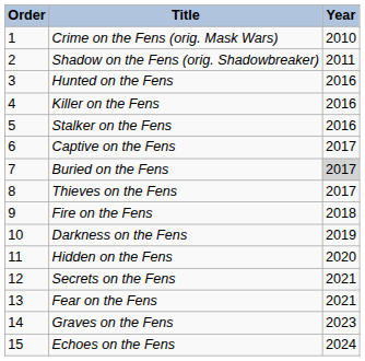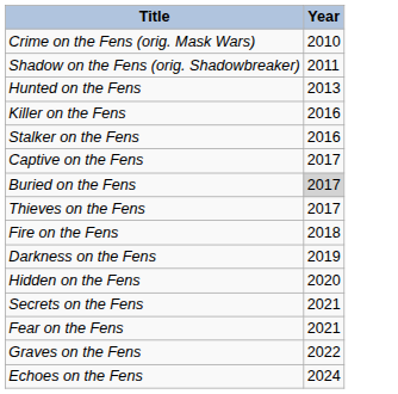 <table class="wikitable sortable">
 <tr style="text-align:center;">
-<th style="background:#B0C4DE;" width="15px">Order</th>
 <th style="background:#B0C4DE;">Title</th>
 <th style="background:#B0C4DE;">Year</th>
 </tr>
 <tr>
-<td>1</td>
 <td><em>Crime on the Fens (orig. Mask Wars)</em></td>
 <td>2010</td>
 </tr>
 <tr>
-<td>2</td>
 <td><em>Shadow on the Fens (orig. Shadowbreaker)</em></td>
 <td>2011</td>
 </tr>
 <tr>
-<td>3</td>
 <td><em>Hunted on the Fens</em></td>
-<td>2016</td>
+<td>2013</td>
 </tr>
 <tr>
-<td>4</td>
 <td><em>Killer on the Fens</em></td>
 <td>2016</td>
 </tr>
 <tr>
-<td>5</td>
 <td><em>Stalker on the Fens</em></td>
 <td>2016</td>
 </tr>
 <tr>
-<td>6</td>
 <td><em>Captive on the Fens</em></td>
 <td>2017</td>
 </tr>
 <tr>
-<td>7</td>
 <td><em>Buried on the Fens</em></td>
 <td style="background: lightgrey;">2017</td>
 </tr>
 <tr>
-<td>8</td>
 <td><em>Thieves on the Fens</em></td>
 <td>2017</td>
 </tr>
 <tr>
-<td>9</td>
 <td><em>Fire on the Fens</em></td>
 <td>2018</td>
 </tr>
 <tr>
-<td>10</td>
 <td><em>Darkness on the Fens</em></td>
 <td>2019</td>
 </tr>
 <tr>
-<td>11</td>
 <td><em>Hidden on the Fens</em></td>
 <td>2020</td>
 </tr>
 <tr>
-<td>12</td>
 <td><em>Secrets on the Fens</em></td>
 <td>2021</td>
 </tr>
 <tr>
-<td>13</td>
 <td><em>Fear on the Fens </em></td>
 <td>2021</td>
 </tr>
 <tr>
-<td>14</td>
 <td><em>Graves on the Fens</em></td>
-<td>2023</td>
+<td>2022</td>
 </tr>
 <tr>
-<td>15</td>
 <td><em>Echoes on the Fens</em></td>
 <td>2024</td>
 </tr>
 </table>
